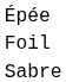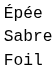 <table>
 <tr>
 <td>Épée</td>
+<td></td>
+<td></td>
+<td><br></td>
+</tr>
+<tr>
+<td>Sabre</td>
 <td></td>
 <td></td>
 <td><br></td>
 </tr>
 <tr>
 <td>Foil</td>
 <td></td>
 <td></td>
 <td><br></td>
 </tr>
 <tr>
-<td>Sabre</td>
-<td></td>
-<td></td>
-<td><br></td>
-</tr>
-<tr>
 </tr>
 </table>
